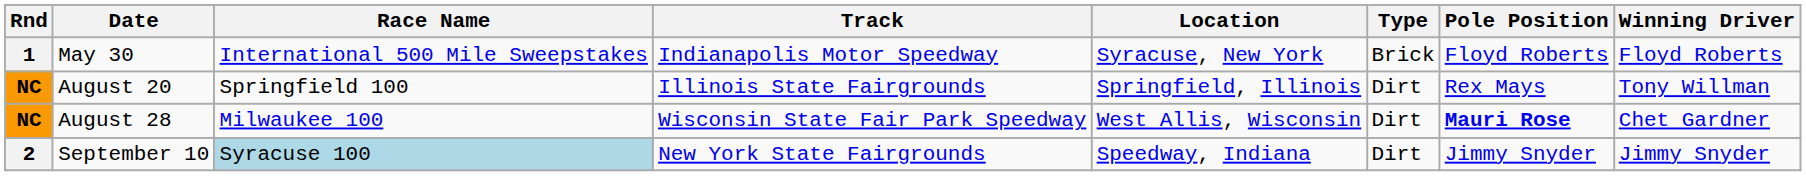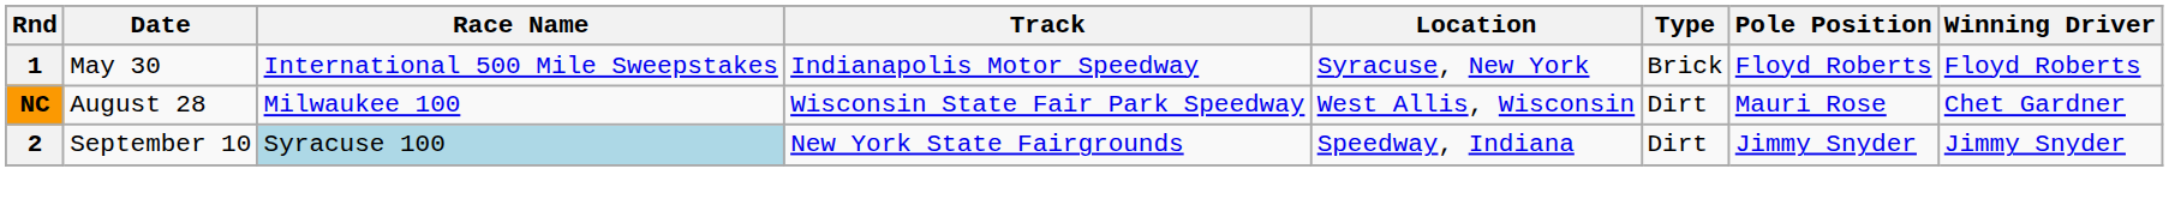 <table class="wikitable" style="font-size:85%">
 <tr>
 <th>Rnd</th>
 <th>Date</th>
 <th>Race Name</th>
 <th>Track</th>
 <th>Location</th>
 <th>Type</th>
 <th>Pole Position</th>
 <th>Winning Driver</th>
 </tr>
 <tr>
 <th>1</th>
 <td>May 30</td>
 <td> <a href='#'>International 500 Mile Sweepstakes</a></td>
 <td><a href='#'>Indianapolis Motor Speedway</a></td>
 <td><a href='#'>Syracuse</a>, <a href='#'>New York</a></td>
 <td>Brick</td>
 <td> <a href='#'>Floyd Roberts</a></td>
 <td> <a href='#'>Floyd Roberts</a></td>
 </tr>
 <tr>
 <th style="background:#fb9902; text-align:center;"><strong>NC</strong></th>
-<td>August 20</td>
-<td> Springfield 100</td>
-<td><a href='#'>Illinois State Fairgrounds</a></td>
-<td><a href='#'>Springfield</a>, <a href='#'>Illinois</a></td>
-<td>Dirt</td>
-<td> <a href='#'>Rex Mays</a></td>
-<td> <a href='#'>Tony Willman</a></td>
-</tr>
-<tr>
-<th style="background:#fb9902; text-align:center;"><strong>NC</strong></th>
 <td>August 28</td>
 <td> <a href='#'>Milwaukee 100</a></td>
 <td><a href='#'>Wisconsin State Fair Park Speedway</a></td>
 <td><a href='#'>West Allis</a>, <a href='#'>Wisconsin</a></td>
 <td>Dirt</td>
-<td><strong> <a href='#'>Mauri Rose</a></strong></td>
+<td> <a href='#'>Mauri Rose</a></td>
 <td> <a href='#'>Chet Gardner</a></td>
 </tr>
 <tr>
 <th>2</th>
 <td>September 10</td>
 <td style="background: lightblue;"> Syracuse 100</td>
 <td><a href='#'>New York State Fairgrounds</a></td>
 <td><a href='#'>Speedway</a>, <a href='#'>Indiana</a></td>
 <td>Dirt</td>
 <td> <a href='#'>Jimmy Snyder</a></td>
 <td> <a href='#'>Jimmy Snyder</a></td>
 </tr>
 </table>
